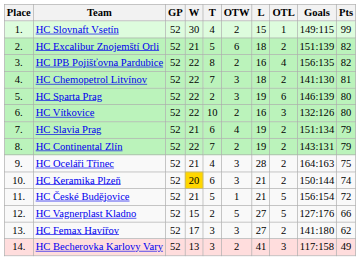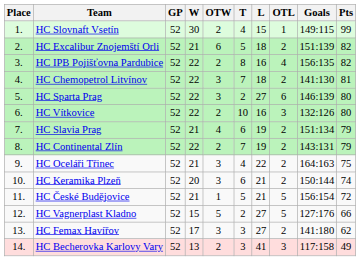 <table class="wikitable">
 <tr align=center bgcolor=#efefef>
 <th width="20">Place</th>
 <th>Team</th>
 <th width="20">GP</th>
 <th width="20">W</th>
+<th width="20">OTW</th>
 <th width="20">T</th>
-<th width="20">OTW</th>
 <th width="20">L</th>
 <th width="20">OTL</th>
 <th width="40">Goals</th>
 <th width="20">Pts</th>
 </tr>
 <tr style="text-align:center;background:#DDFCDD">
 <td>1.</td>
 <td align="left"><a href='#'>HC Slovnaft Vsetín</a></td>
 <td>52</td>
 <td>30</td>
+<td>2</td>
 <td>4</td>
-<td>2</td>
 <td>15</td>
 <td>1</td>
 <td>149:115</td>
 <td>99</td>
 </tr>
 <tr style="text-align:center;background:#BBF3BB">
 <td>2.</td>
 <td align="left"><a href='#'>HC Excalibur Znojemští Orli</a></td>
 <td>52</td>
 <td>21</td>
+<td>6</td>
 <td>5</td>
-<td>6</td>
 <td>18</td>
 <td>2</td>
 <td>151:139</td>
 <td>82</td>
 </tr>
 <tr style="text-align:center;background:#BBF3BB">
 <td>3.</td>
 <td align="left"><a href='#'>HC IPB Pojišťovna Pardubice</a></td>
 <td>52</td>
 <td>22</td>
+<td>2</td>
 <td>8</td>
-<td>2</td>
 <td>16</td>
 <td>4</td>
 <td>156:135</td>
 <td>82</td>
 </tr>
 <tr style="text-align:center;background:#BBF3BB">
 <td>4.</td>
 <td align="left"><a href='#'>HC Chemopetrol Litvínov</a></td>
 <td>52</td>
 <td>22</td>
+<td>3</td>
 <td>7</td>
-<td>3</td>
 <td>18</td>
 <td>2</td>
 <td>141:130</td>
 <td>81</td>
 </tr>
 <tr style="text-align:center;background:#BBF3BB">
 <td>5.</td>
 <td align="left"><a href='#'>HC Sparta Prag</a></td>
 <td>52</td>
 <td>22</td>
+<td>3</td>
 <td>2</td>
-<td>3</td>
-<td>19</td>
+<td>27</td>
 <td>6</td>
 <td>146:139</td>
 <td>80</td>
 </tr>
 <tr style="text-align:center;background:#BBF3BB">
 <td>6.</td>
 <td align="left"><a href='#'>HC Vítkovice</a></td>
 <td>52</td>
 <td>22</td>
+<td>2</td>
 <td>10</td>
-<td>2</td>
 <td>16</td>
 <td>3</td>
 <td>132:126</td>
 <td>80</td>
 </tr>
 <tr style="text-align:center;background:#BBF3BB">
 <td>7.</td>
 <td align="left"><a href='#'>HC Slavia Prag</a></td>
 <td>52</td>
 <td>21</td>
+<td>4</td>
 <td>6</td>
-<td>4</td>
 <td>19</td>
 <td>2</td>
 <td>151:134</td>
 <td>79</td>
 </tr>
 <tr style="text-align:center;background:#BBF3BB">
 <td>8.</td>
 <td align="left"><a href='#'>HC Continental Zlín</a></td>
 <td>52</td>
 <td>22</td>
+<td>2</td>
 <td>7</td>
-<td>2</td>
 <td>19</td>
 <td>2</td>
 <td>143:131</td>
 <td>79</td>
 </tr>
 <tr align="center">
 <td>9.</td>
 <td align="left"><a href='#'>HC Oceláři Třinec</a></td>
 <td>52</td>
 <td>21</td>
+<td>3</td>
 <td>4</td>
-<td>3</td>
-<td>28</td>
+<td>22</td>
 <td>2</td>
 <td>164:163</td>
 <td>75</td>
 </tr>
 <tr align="center">
 <td>10.</td>
 <td align="left"><a href='#'>HC Keramika Plzeň</a></td>
 <td>52</td>
-<td style="background: gold;">20</td>
+<td>20</td>
+<td>3</td>
 <td>6</td>
-<td>3</td>
 <td>21</td>
 <td>2</td>
 <td>150:144</td>
 <td>74</td>
 </tr>
 <tr align="center">
 <td>11.</td>
 <td align="left"><a href='#'>HC České Budějovice</a></td>
 <td>52</td>
 <td>21</td>
+<td>1</td>
 <td>5</td>
-<td>1</td>
 <td>21</td>
 <td>5</td>
 <td>156:154</td>
 <td>72</td>
 </tr>
 <tr align="center">
 <td>12.</td>
 <td align="left"><a href='#'>HC Vagnerplast Kladno</a></td>
 <td>52</td>
 <td>15</td>
+<td>5</td>
 <td>2</td>
-<td>5</td>
 <td>27</td>
 <td>5</td>
 <td>127:176</td>
 <td>66</td>
 </tr>
 <tr align="center">
 <td>13.</td>
 <td align="left"><a href='#'>HC Femax Havířov</a></td>
 <td>52</td>
 <td>17</td>
 <td>3</td>
 <td>3</td>
 <td>27</td>
 <td>2</td>
 <td>141:180</td>
 <td>62</td>
 </tr>
 <tr style="text-align:center;background:#FFDDDD">
 <td>14.</td>
 <td align="left"><a href='#'>HC Becherovka Karlovy Vary</a></td>
 <td>52</td>
 <td>13</td>
+<td>2</td>
 <td>3</td>
-<td>2</td>
 <td>41</td>
 <td>3</td>
 <td>117:158</td>
 <td>49</td>
 </tr>
 </table>
